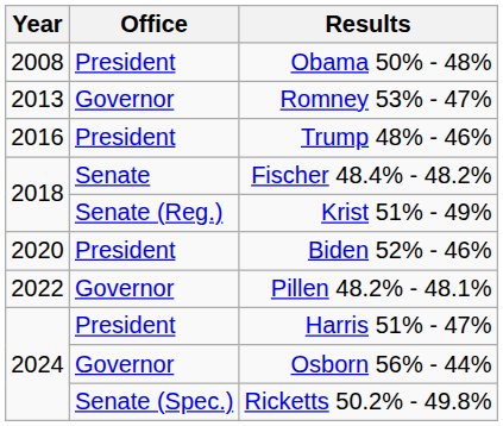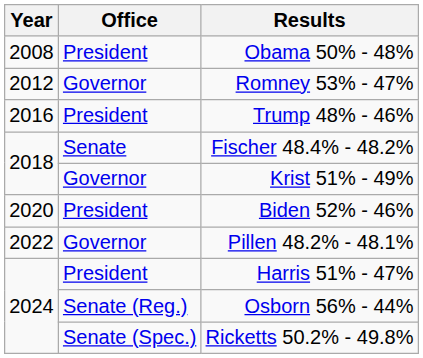 <table class=wikitable>
 <tr>
 <th>Year</th>
 <th>Office</th>
 <th>Results</th>
 </tr>
 <tr>
 <td>2008</td>
 <td><a href='#'>President</a></td>
 <td align="right" ><a href='#'>Obama</a> 50% - 48%</td>
 </tr>
 <tr>
-<td>2013</td>
+<td>2012</td>
 <td><a href='#'>Governor</a></td>
 <td align="right" ><a href='#'>Romney</a> 53% - 47%</td>
 </tr>
 <tr>
 <td>2016</td>
 <td><a href='#'>President</a></td>
 <td align="right" ><a href='#'>Trump</a> 48% - 46%</td>
 </tr>
 <tr>
 <td rowspan=2>2018</td>
 <td><a href='#'>Senate</a></td>
 <td align="right" ><a href='#'>Fischer</a> 48.4% - 48.2%</td>
 </tr>
 <tr>
-<td><a href='#'>Senate (Reg.)</a></td>
+<td><a href='#'>Governor</a></td>
 <td align="right" ><a href='#'>Krist</a> 51% - 49%</td>
 </tr>
 <tr>
 <td>2020</td>
 <td><a href='#'>President</a></td>
 <td align="right" ><a href='#'>Biden</a> 52% - 46%</td>
 </tr>
 <tr>
 <td>2022</td>
 <td><a href='#'>Governor</a></td>
 <td align="right" ><a href='#'>Pillen</a> 48.2% - 48.1%</td>
 </tr>
 <tr>
 <td rowspan=3>2024</td>
 <td><a href='#'>President</a></td>
 <td align="right" ><a href='#'>Harris</a> 51% - 47%</td>
 </tr>
 <tr>
-<td><a href='#'>Governor</a></td>
+<td><a href='#'>Senate (Reg.)</a></td>
 <td align="right" ><a href='#'>Osborn</a> 56% - 44%</td>
 </tr>
 <tr>
 <td><a href='#'>Senate (Spec.)</a></td>
 <td align="right" ><a href='#'>Ricketts</a> 50.2% - 49.8%</td>
 </tr>
 </table>
